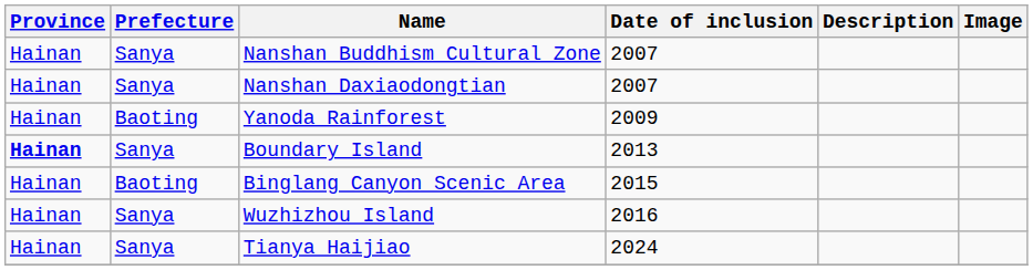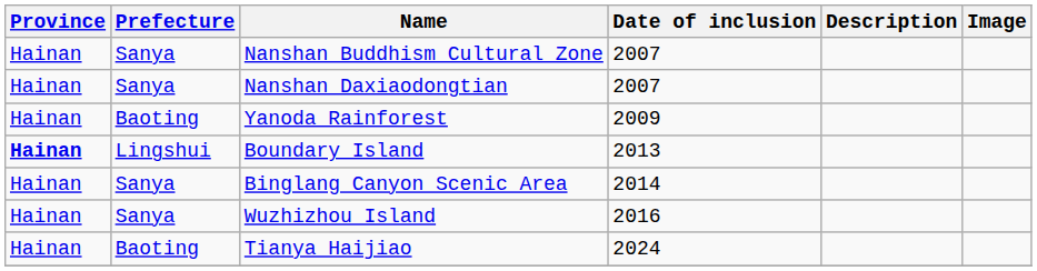 <table class="wikitable sortable" style="text-align:left;">
 <tr>
 <th scope="col"><a href='#'>Province</a></th>
 <th scope="col"><a href='#'>Prefecture</a></th>
 <th scope="col">Name</th>
 <th scope="col">Date of inclusion</th>
 <th scope="col">Description</th>
 <th scope="col">Image</th>
 </tr>
 <tr>
 <td><a href='#'>Hainan</a></td>
 <td><a href='#'>Sanya</a></td>
 <td><a href='#'>Nanshan Buddhism Cultural Zone</a></td>
 <td>2007</td>
 <td></td>
 <td></td>
 </tr>
 <tr>
 <td><a href='#'>Hainan</a></td>
 <td><a href='#'>Sanya</a></td>
 <td><a href='#'>Nanshan Daxiaodongtian</a></td>
 <td>2007</td>
 <td></td>
 <td></td>
 </tr>
 <tr>
 <td><a href='#'>Hainan</a></td>
 <td><a href='#'>Baoting</a></td>
 <td><a href='#'>Yanoda Rainforest</a></td>
 <td>2009</td>
 <td></td>
 <td></td>
 </tr>
 <tr>
 <td><strong><a href='#'>Hainan</a></strong></td>
-<td><a href='#'>Sanya</a></td>
+<td><a href='#'>Lingshui</a></td>
 <td><a href='#'>Boundary Island</a></td>
 <td>2013</td>
 <td></td>
 <td></td>
 </tr>
 <tr>
 <td><a href='#'>Hainan</a></td>
-<td><a href='#'>Baoting</a></td>
+<td><a href='#'>Sanya</a></td>
 <td><a href='#'>Binglang Canyon Scenic Area</a></td>
-<td>2015</td>
+<td>2014</td>
 <td></td>
 <td></td>
 </tr>
 <tr>
 <td><a href='#'>Hainan</a></td>
 <td><a href='#'>Sanya</a></td>
 <td><a href='#'>Wuzhizhou Island</a></td>
 <td>2016</td>
 <td></td>
 <td></td>
 </tr>
 <tr>
 <td><a href='#'>Hainan</a></td>
-<td><a href='#'>Sanya</a></td>
+<td><a href='#'>Baoting</a></td>
 <td><a href='#'>Tianya Haijiao</a></td>
 <td>2024</td>
 <td></td>
 <td></td>
 </tr>
 <tr>
 </tr>
 </table>
